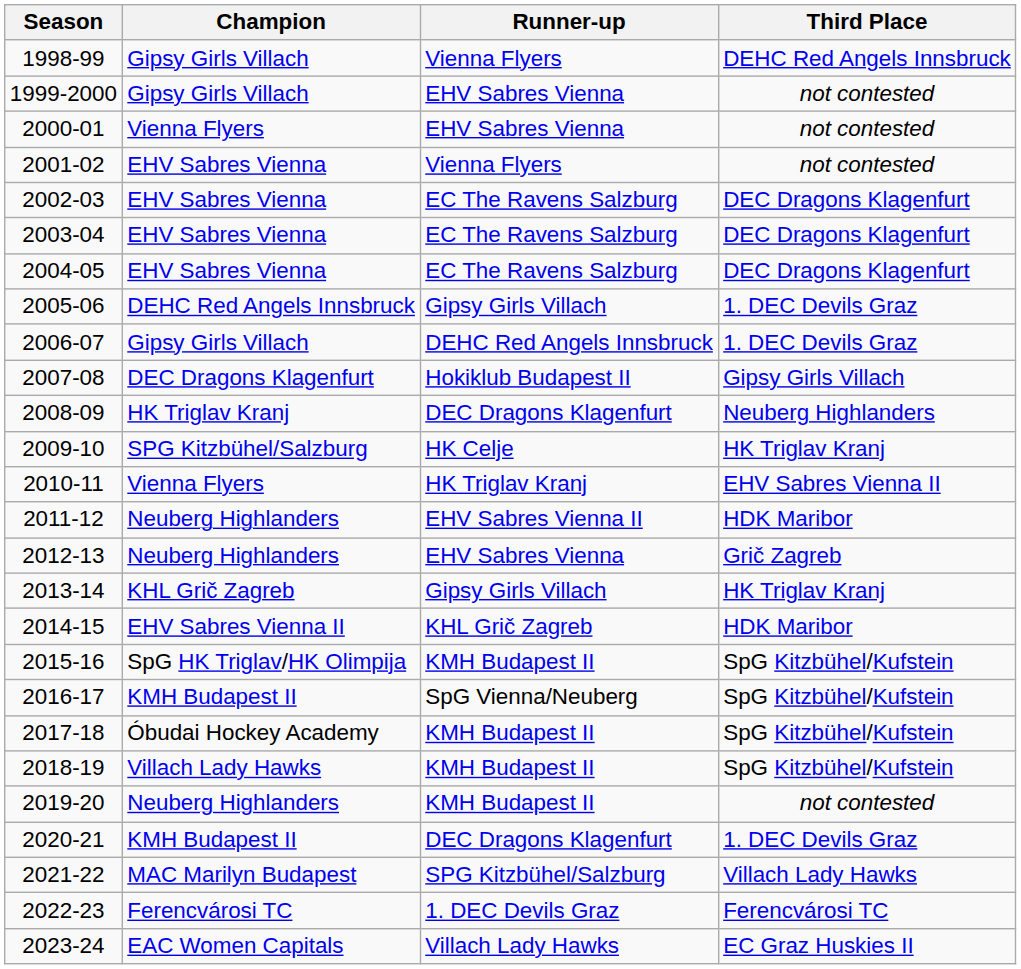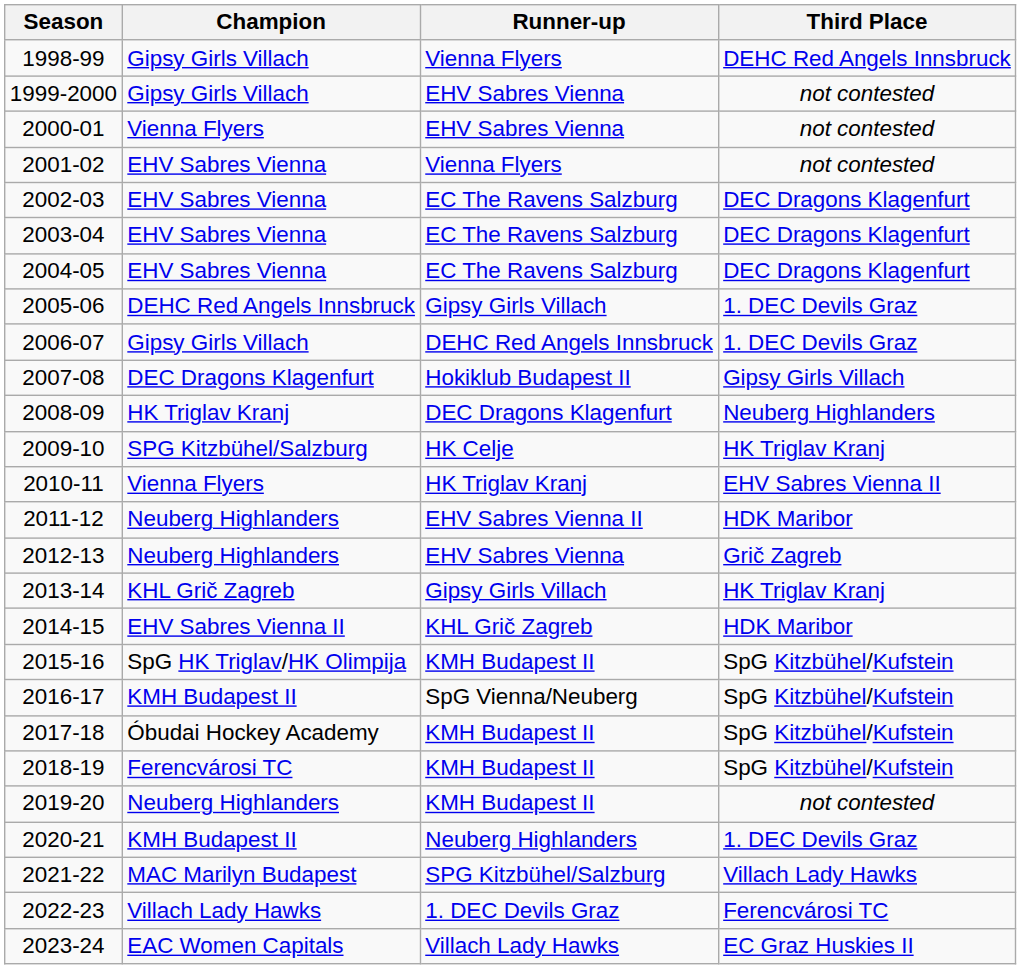 <table class="wikitable sortable" style="text-align:left;">
 <tr>
 <th>Season</th>
 <th> Champion</th>
 <th> Runner-up</th>
 <th> Third Place</th>
 </tr>
 <tr>
 <td align="center">1998-99</td>
 <td><a href='#'>Gipsy Girls Villach</a></td>
 <td><a href='#'>Vienna Flyers</a></td>
 <td><a href='#'>DEHC Red Angels Innsbruck</a></td>
 </tr>
 <tr>
 <td align="center">1999-2000</td>
 <td><a href='#'>Gipsy Girls Villach</a></td>
 <td><a href='#'>EHV Sabres Vienna</a></td>
 <td align="center"><em>not contested</em></td>
 </tr>
 <tr>
 <td align="center">2000-01</td>
 <td><a href='#'>Vienna Flyers</a></td>
 <td><a href='#'>EHV Sabres Vienna</a></td>
 <td align="center"><em>not contested</em></td>
 </tr>
 <tr>
 <td align="center">2001-02</td>
 <td><a href='#'>EHV Sabres Vienna</a></td>
 <td><a href='#'>Vienna Flyers</a></td>
 <td align="center"><em>not contested</em></td>
 </tr>
 <tr>
 <td align="center">2002-03</td>
 <td><a href='#'>EHV Sabres Vienna</a></td>
 <td><a href='#'>EC The Ravens Salzburg</a></td>
 <td><a href='#'>DEC Dragons Klagenfurt</a></td>
 </tr>
 <tr>
 <td align="center">2003-04</td>
 <td><a href='#'>EHV Sabres Vienna</a></td>
 <td><a href='#'>EC The Ravens Salzburg</a></td>
 <td><a href='#'>DEC Dragons Klagenfurt</a></td>
 </tr>
 <tr>
 <td align="center">2004-05</td>
 <td><a href='#'>EHV Sabres Vienna</a></td>
 <td><a href='#'>EC The Ravens Salzburg</a></td>
 <td><a href='#'>DEC Dragons Klagenfurt</a></td>
 </tr>
 <tr>
 <td align="center">2005-06</td>
 <td><a href='#'>DEHC Red Angels Innsbruck</a></td>
 <td><a href='#'>Gipsy Girls Villach</a></td>
 <td><a href='#'>1. DEC Devils Graz</a></td>
 </tr>
 <tr>
 <td align="center">2006-07</td>
 <td><a href='#'>Gipsy Girls Villach</a></td>
 <td><a href='#'>DEHC Red Angels Innsbruck</a></td>
 <td><a href='#'>1. DEC Devils Graz</a></td>
 </tr>
 <tr>
 <td align="center">2007-08</td>
 <td><a href='#'>DEC Dragons Klagenfurt</a></td>
 <td> <a href='#'>Hokiklub Budapest II</a></td>
 <td><a href='#'>Gipsy Girls Villach</a></td>
 </tr>
 <tr>
 <td align="center">2008-09</td>
 <td> <a href='#'>HK Triglav Kranj</a></td>
 <td><a href='#'>DEC Dragons Klagenfurt</a></td>
 <td><a href='#'>Neuberg Highlanders</a></td>
 </tr>
 <tr>
 <td align="center">2009-10</td>
 <td><a href='#'>SPG Kitzbühel/Salzburg</a></td>
 <td> <a href='#'>HK Celje</a></td>
 <td> <a href='#'>HK Triglav Kranj</a></td>
 </tr>
 <tr>
 <td align="center">2010-11</td>
 <td><a href='#'>Vienna Flyers</a></td>
 <td> <a href='#'>HK Triglav Kranj</a></td>
 <td><a href='#'>EHV Sabres Vienna II</a></td>
 </tr>
 <tr>
 <td align="center">2011-12</td>
 <td><a href='#'>Neuberg Highlanders</a></td>
 <td><a href='#'>EHV Sabres Vienna II</a></td>
 <td> <a href='#'>HDK Maribor</a></td>
 </tr>
 <tr>
 <td align="center">2012-13</td>
 <td><a href='#'>Neuberg Highlanders</a></td>
 <td><a href='#'>EHV Sabres Vienna</a></td>
 <td> <a href='#'>Grič Zagreb</a></td>
 </tr>
 <tr>
 <td align="center">2013-14</td>
 <td> <a href='#'>KHL Grič Zagreb</a></td>
 <td><a href='#'>Gipsy Girls Villach</a></td>
 <td> <a href='#'>HK Triglav Kranj</a></td>
 </tr>
 <tr>
 <td align="center">2014-15</td>
 <td><a href='#'>EHV Sabres Vienna II</a></td>
 <td> <a href='#'>KHL Grič Zagreb</a></td>
 <td> <a href='#'>HDK Maribor</a></td>
 </tr>
 <tr>
 <td align="center">2015-16</td>
 <td> SpG <a href='#'>HK Triglav</a>/<a href='#'>HK Olimpija</a></td>
 <td> <a href='#'>KMH Budapest II</a></td>
 <td>SpG <a href='#'>Kitzbühel</a>/<a href='#'>Kufstein</a></td>
 </tr>
 <tr>
 <td align="center">2016-17</td>
 <td> <a href='#'>KMH Budapest II</a></td>
 <td>SpG Vienna/Neuberg</td>
 <td>SpG <a href='#'>Kitzbühel</a>/<a href='#'>Kufstein</a></td>
 </tr>
 <tr>
 <td align="center">2017-18</td>
 <td> Óbudai Hockey Academy</td>
 <td> <a href='#'>KMH Budapest II</a></td>
 <td>SpG <a href='#'>Kitzbühel</a>/<a href='#'>Kufstein</a></td>
 </tr>
 <tr>
 <td align="center">2018-19</td>
-<td><a href='#'>Villach Lady Hawks</a></td>
+<td> <a href='#'>Ferencvárosi TC</a></td>
 <td> <a href='#'>KMH Budapest II</a></td>
 <td>SpG <a href='#'>Kitzbühel</a>/<a href='#'>Kufstein</a></td>
 </tr>
 <tr>
 <td align="center">2019-20</td>
 <td><a href='#'>Neuberg Highlanders</a></td>
 <td> <a href='#'>KMH Budapest II</a></td>
 <td align="center"><em>not contested</em></td>
 </tr>
 <tr>
 <td align="center">2020-21</td>
 <td> <a href='#'>KMH Budapest II</a></td>
-<td><a href='#'>DEC Dragons Klagenfurt</a></td>
+<td><a href='#'>Neuberg Highlanders</a></td>
 <td><a href='#'>1. DEC Devils Graz</a></td>
 </tr>
 <tr>
 <td align=center>2021-22</td>
 <td> <a href='#'>MAC Marilyn Budapest</a></td>
 <td><a href='#'>SPG Kitzbühel/Salzburg</a></td>
 <td><a href='#'>Villach Lady Hawks</a></td>
 </tr>
 <tr>
 <td align=center>2022-23</td>
-<td> <a href='#'>Ferencvárosi TC</a></td>
+<td><a href='#'>Villach Lady Hawks</a></td>
 <td><a href='#'>1. DEC Devils Graz</a></td>
 <td> <a href='#'>Ferencvárosi TC</a></td>
 </tr>
 <tr>
 <td align=center>2023-24</td>
 <td><a href='#'>EAC Women Capitals</a></td>
 <td><a href='#'>Villach Lady Hawks</a></td>
 <td><a href='#'>EC Graz Huskies II</a></td>
 </tr>
 </table>
